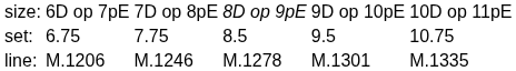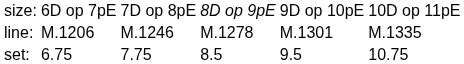 <table style="margin-left:40px;">
 <tr>
 <td>size:</td>
 <td>6D op 7pE</td>
 <td>7D op 8pE</td>
 <td><em>8D op 9pE</td>
 <td>9D op 10pE</td>
 <td>10D op 11pE</td>
 </tr>
 <tr>
+<td>line:</td>
+<td>M.1206</td>
+<td>M.1246</td>
+<td>M.1278</td>
+<td>M.1301</td>
+<td>M.1335</td>
+</tr>
+<tr>
 <td>set:</td>
 <td>6.75</td>
 <td>7.75</td>
 <td>8.5</td>
 <td>9.5</td>
 <td>10.75</td>
 </tr>
-<tr>
-<td>line:</td>
-<td>M.1206</td>
-<td>M.1246</td>
-<td>M.1278</td>
-<td>M.1301</td>
-<td>M.1335</td>
-</tr>
 </table>
